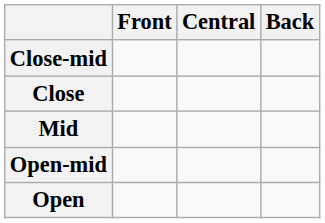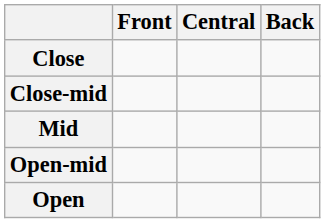 <table class="wikitable" style="text-align:center;">
 <tr>
 <th></th>
 <th>Front</th>
 <th>Central</th>
 <th>Back</th>
 </tr>
 <tr>
-<th>Close-mid</th>
+<th>Close</th>
 <td></td>
 <td></td>
 <td></td>
 </tr>
 <tr>
-<th>Close</th>
+<th>Close-mid</th>
 <td></td>
 <td></td>
 <td></td>
 </tr>
 <tr>
 <th>Mid</th>
 <td></td>
 <td></td>
 <td></td>
 </tr>
 <tr>
 <th>Open-mid</th>
 <td></td>
 <td></td>
 <td></td>
 </tr>
 <tr>
 <th>Open</th>
 <td></td>
 <td></td>
 <td></td>
 </tr>
 </table>
